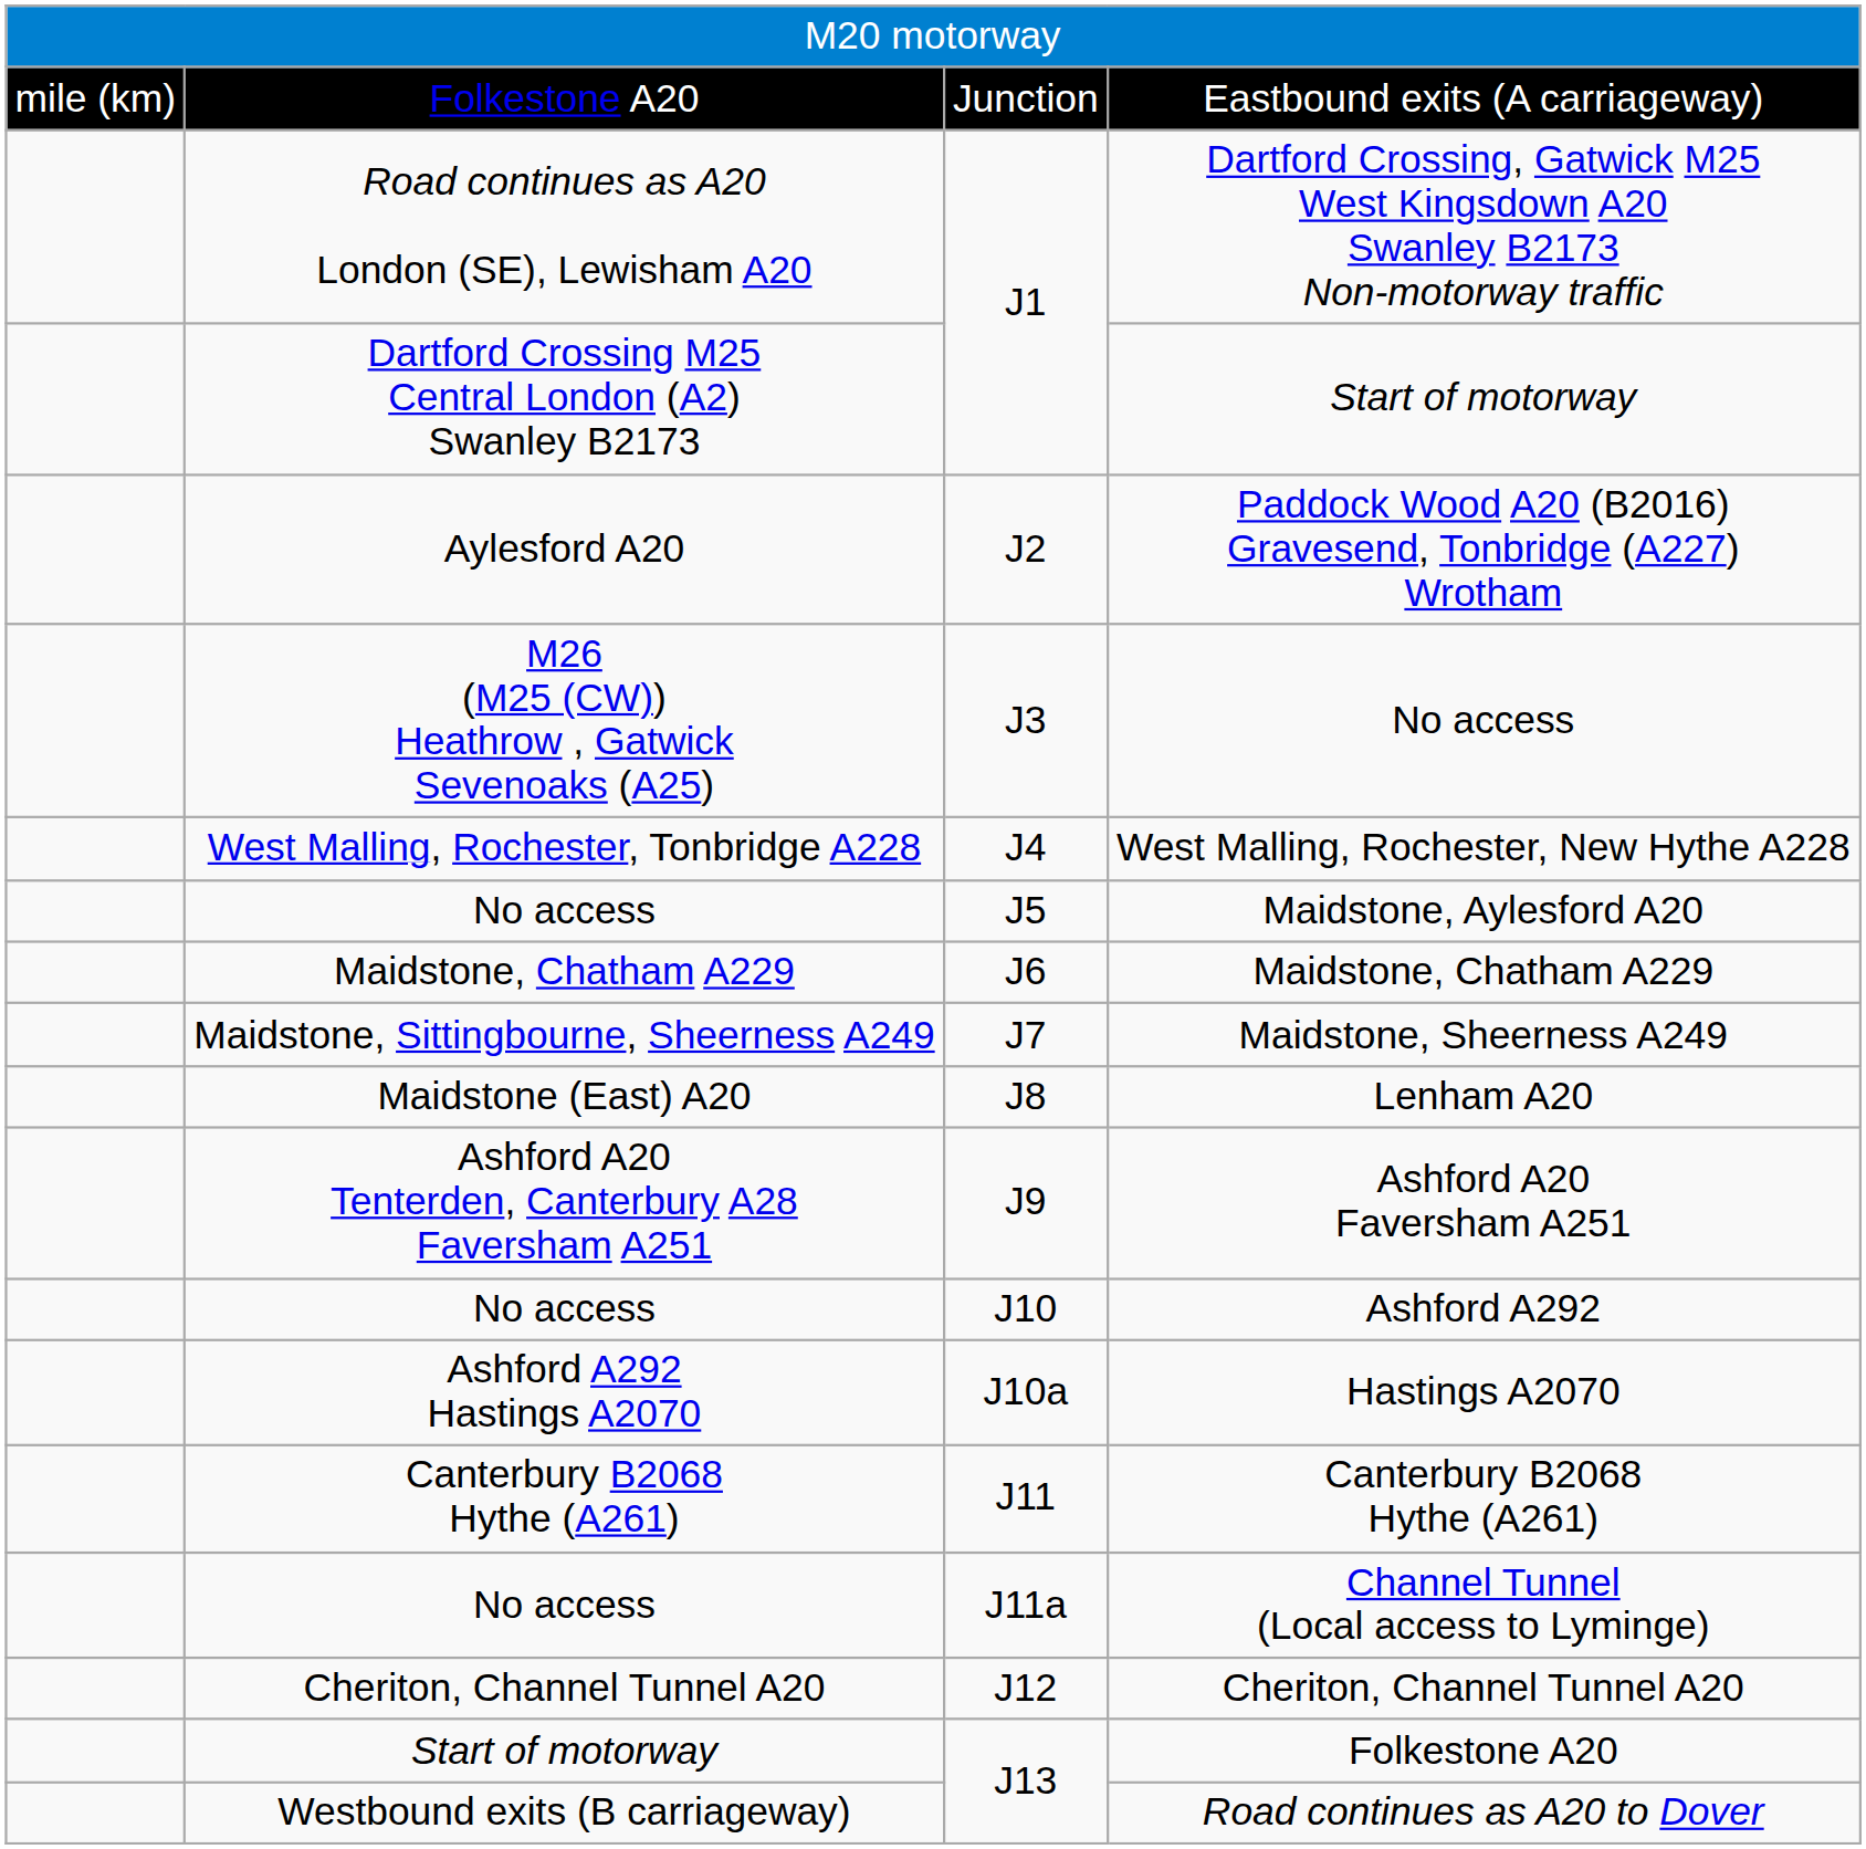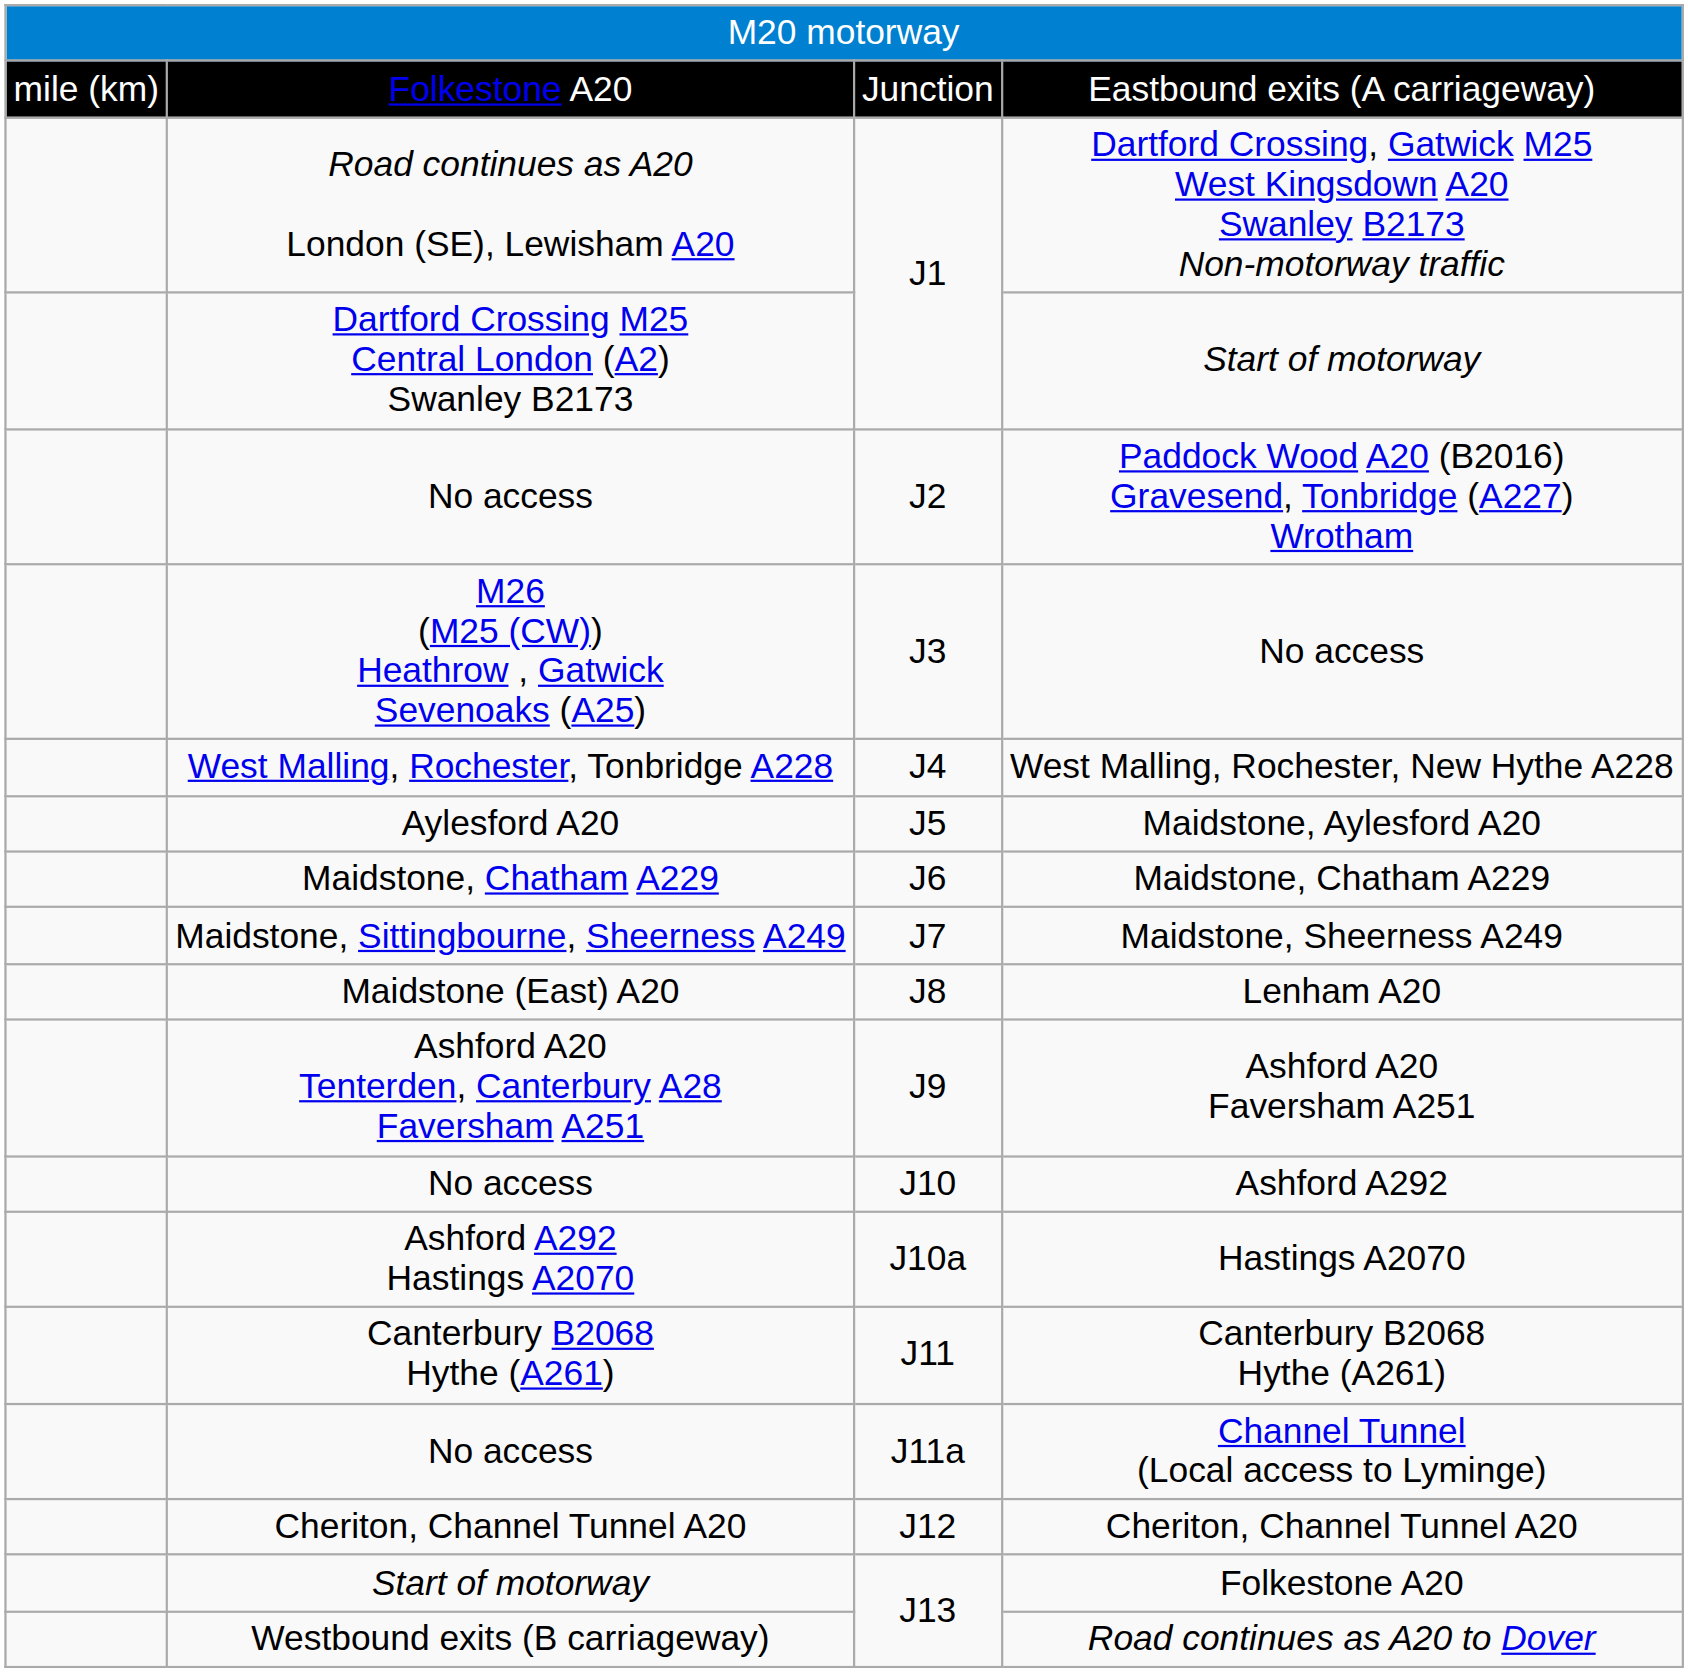 <table style="margin-left:1em; margin-bottom:1em;" class="wikitable">
 <tr style="background:#0080d0; text-align:center; color:white; ">
 <td colspan="4">M20 motorway</td>
 </tr>
 <tr style="background:#000; text-align:center; color:white;">
 <td>mile (km)</td>
 <td><a href='#'>Folkestone</a> A20</td>
 <td>Junction</td>
 <td>Eastbound exits (A carriageway)</td>
 </tr>
 <tr style="text-align:center;">
 <td></td>
 <td><em>Road continues as A20</em><br><br>London (SE), Lewisham <a href='#'>A20</a></td>
 <td rowspan="2">J1</td>
 <td><a href='#'>Dartford Crossing</a>, <a href='#'>Gatwick</a>  <a href='#'>M25</a> <br><a href='#'>West Kingsdown</a> <a href='#'>A20</a><br><a href='#'>Swanley</a> <a href='#'>B2173</a><br><em>Non-motorway traffic</em></td>
 </tr>
 <tr style="text-align:center;">
 <td></td>
 <td><a href='#'>Dartford Crossing</a> <a href='#'>M25</a><br><a href='#'>Central London</a> (<a href='#'>A2</a>)<br>Swanley B2173</td>
 <td><em>Start of motorway</em></td>
 </tr>
 <tr style="text-align:center;">
 <td> <br> </td>
-<td>Aylesford A20</td>
+<td> No access</td>
 <td>J2</td>
 <td><a href='#'>Paddock Wood</a> <a href='#'>A20</a> (B2016)<br><a href='#'>Gravesend</a>, <a href='#'>Tonbridge</a> (<a href='#'>A227</a>)<br><a href='#'>Wrotham</a></td>
 </tr>
 <tr style="text-align:center;">
 <td> <br> </td>
 <td><a href='#'>M26</a><br>(<a href='#'>M25 (CW)</a>)<br><a href='#'>Heathrow</a> , <a href='#'>Gatwick</a> <br><a href='#'>Sevenoaks</a> (<a href='#'>A25</a>)</td>
 <td>J3</td>
 <td> No access</td>
 </tr>
 <tr style="text-align:center;">
 <td> <br> </td>
 <td><a href='#'>West Malling</a>, <a href='#'>Rochester</a>, Tonbridge <a href='#'>A228</a></td>
 <td>J4</td>
 <td>West Malling, Rochester, New Hythe A228</td>
 </tr>
 <tr style="text-align:center;">
 <td> <br> </td>
-<td> No access</td>
+<td>Aylesford A20</td>
 <td>J5</td>
 <td>Maidstone, Aylesford A20</td>
 </tr>
 <tr style="text-align:center;">
 <td></td>
 <td>Maidstone, <a href='#'>Chatham</a> <a href='#'>A229</a></td>
 <td>J6</td>
 <td>Maidstone, Chatham A229</td>
 </tr>
 <tr style="text-align:center;">
 <td> <br> </td>
 <td>Maidstone, <a href='#'>Sittingbourne</a>, <a href='#'>Sheerness</a> <a href='#'>A249</a></td>
 <td>J7</td>
 <td>Maidstone, Sheerness A249</td>
 </tr>
 <tr style="text-align:center;">
 <td> <br> </td>
 <td>Maidstone (East) A20</td>
 <td>J8</td>
 <td>Lenham A20</td>
 </tr>
 <tr style="text-align:center;">
 <td> <br> </td>
 <td>Ashford A20<br><a href='#'>Tenterden</a>, <a href='#'>Canterbury</a> <a href='#'>A28</a><br> <a href='#'>Faversham</a> <a href='#'>A251</a></td>
 <td>J9</td>
 <td>Ashford A20<br>Faversham A251</td>
 </tr>
 <tr style="text-align:center;">
 <td> <br> </td>
 <td> No access</td>
 <td>J10</td>
 <td>Ashford A292</td>
 </tr>
 <tr style="text-align:center;">
 <td></td>
 <td>Ashford <a href='#'>A292</a><br>Hastings <a href='#'>A2070</a></td>
 <td>J10a</td>
 <td>Hastings A2070</td>
 </tr>
 <tr style="text-align:center;">
 <td> <br> </td>
 <td>Canterbury <a href='#'>B2068</a><br>Hythe (<a href='#'>A261</a>)</td>
 <td>J11</td>
 <td>Canterbury B2068<br>Hythe (A261)</td>
 </tr>
 <tr style="text-align:center;">
 <td></td>
 <td> No access</td>
 <td>J11a</td>
 <td><a href='#'>Channel Tunnel</a> <br> (Local access to Lyminge)</td>
 </tr>
 <tr style="text-align:center;">
 <td> <br> </td>
 <td>Cheriton, Channel Tunnel A20</td>
 <td>J12</td>
 <td>Cheriton, Channel Tunnel A20</td>
 </tr>
 <tr style="text-align:center;">
 <td> <br> </td>
 <td><em>Start of motorway</em></td>
 <td rowspan="2">J13</td>
 <td>Folkestone A20</td>
 </tr>
 <tr style="text-align:center;">
 <td></td>
 <td>Westbound exits (B carriageway)</td>
 <td><em>Road continues as A20 to <a href='#'>Dover</a></em></td>
 </tr>
 </table>
